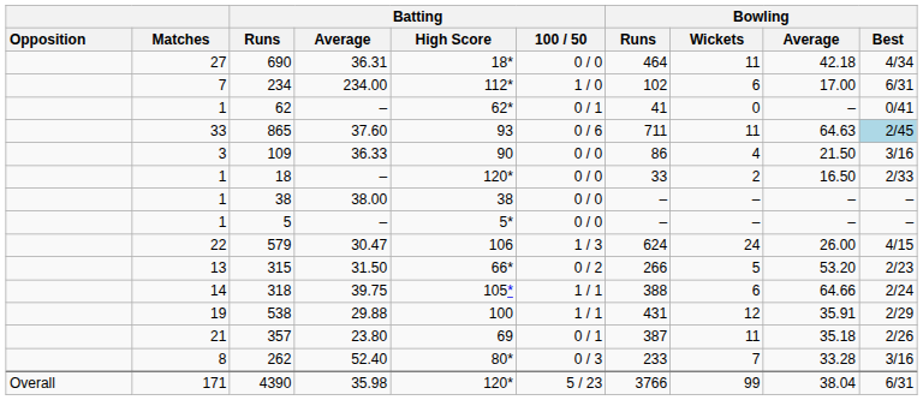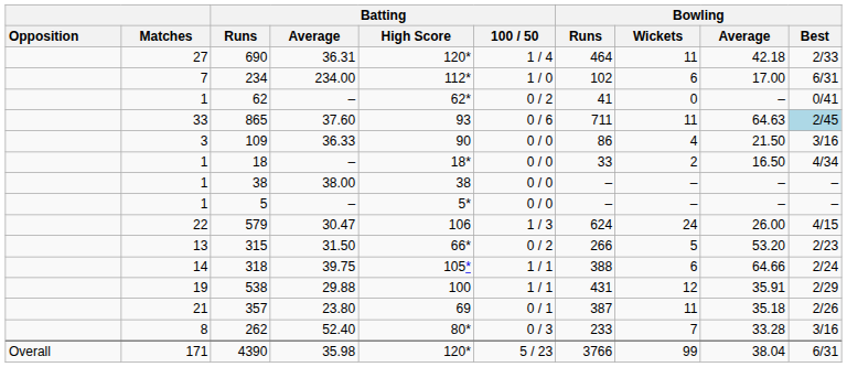 <table class="wikitable"  style="margin:1em auto 1em auto; width:80%;">
 <tr>
 <th colspan=2> </th>
 <th colspan=4>Batting</th>
 <th colspan=4>Bowling</th>
 </tr>
 <tr>
 <th style="text-align:left;">Opposition</th>
 <th>Matches</th>
 <th>Runs</th>
 <th>Average</th>
 <th>High Score</th>
 <th>100 / 50</th>
 <th>Runs</th>
 <th>Wickets</th>
 <th>Average</th>
 <th>Best</th>
 </tr>
 <tr style="text-align:right;">
 <td style="text-align:left;"></td>
 <td>27</td>
 <td>690</td>
 <td>36.31</td>
-<td>18*</td>
-<td>0 / 0</td>
+<td>120*</td>
+<td>1 / 4</td>
 <td>464</td>
 <td>11</td>
 <td>42.18</td>
-<td>4/34</td>
+<td>2/33</td>
 </tr>
 <tr style="text-align:right;">
 <td style="text-align:left;"></td>
 <td>7</td>
 <td>234</td>
 <td>234.00</td>
 <td>112*</td>
 <td>1 / 0</td>
 <td>102</td>
 <td>6</td>
 <td>17.00</td>
 <td>6/31</td>
 </tr>
 <tr style="text-align:right;">
 <td style="text-align:left;"></td>
 <td>1</td>
 <td>62</td>
 <td>–</td>
 <td>62*</td>
-<td>0 / 1</td>
+<td>0 / 2</td>
 <td>41</td>
 <td>0</td>
 <td>–</td>
 <td>0/41</td>
 </tr>
 <tr style="text-align:right;">
 <td style="text-align:left;"></td>
 <td>33</td>
 <td>865</td>
 <td>37.60</td>
 <td>93</td>
 <td>0 / 6</td>
 <td>711</td>
 <td>11</td>
 <td>64.63</td>
 <td style="background: lightblue;">2/45</td>
 </tr>
 <tr style="text-align:right;">
 <td style="text-align:left;"></td>
 <td>3</td>
 <td>109</td>
 <td>36.33</td>
 <td>90</td>
 <td>0 / 0</td>
 <td>86</td>
 <td>4</td>
 <td>21.50</td>
 <td>3/16</td>
 </tr>
 <tr style="text-align:right;">
 <td style="text-align:left;"></td>
 <td>1</td>
 <td>18</td>
 <td>–</td>
-<td>120*</td>
+<td>18*</td>
 <td>0 / 0</td>
 <td>33</td>
 <td>2</td>
 <td>16.50</td>
-<td>2/33</td>
+<td>4/34</td>
 </tr>
 <tr style="text-align:right;">
 <td style="text-align:left;"></td>
 <td>1</td>
 <td>38</td>
 <td>38.00</td>
 <td>38</td>
 <td>0 / 0</td>
 <td>–</td>
 <td>–</td>
 <td>–</td>
 <td>–</td>
 </tr>
 <tr style="text-align:right;">
 <td style="text-align:left;"></td>
 <td>1</td>
 <td>5</td>
 <td>–</td>
 <td>5*</td>
 <td>0 / 0</td>
 <td>–</td>
 <td>–</td>
 <td>–</td>
 <td>–</td>
 </tr>
 <tr style="text-align:right;">
 <td style="text-align:left;"></td>
 <td>22</td>
 <td>579</td>
 <td>30.47</td>
 <td>106</td>
 <td>1 / 3</td>
 <td>624</td>
 <td>24</td>
 <td>26.00</td>
 <td>4/15</td>
 </tr>
 <tr style="text-align:right;">
 <td style="text-align:left;"></td>
 <td>13</td>
 <td>315</td>
 <td>31.50</td>
 <td>66*</td>
 <td>0 / 2</td>
 <td>266</td>
 <td>5</td>
 <td>53.20</td>
 <td>2/23</td>
 </tr>
 <tr style="text-align:right;">
 <td style="text-align:left;"></td>
 <td>14</td>
 <td>318</td>
 <td>39.75</td>
 <td>105<a href='#'>*</a></td>
 <td>1 / 1</td>
 <td>388</td>
 <td>6</td>
 <td>64.66</td>
 <td>2/24</td>
 </tr>
 <tr style="text-align:right;">
 <td style="text-align:left;"></td>
 <td>19</td>
 <td>538</td>
 <td>29.88</td>
 <td>100</td>
 <td>1 / 1</td>
 <td>431</td>
 <td>12</td>
 <td>35.91</td>
 <td>2/29</td>
 </tr>
 <tr style="text-align:right;">
 <td style="text-align:left;"></td>
 <td>21</td>
 <td>357</td>
 <td>23.80</td>
 <td>69</td>
 <td>0 / 1</td>
 <td>387</td>
 <td>11</td>
 <td>35.18</td>
 <td>2/26</td>
 </tr>
 <tr style="text-align:right;">
 <td style="text-align:left;"></td>
 <td>8</td>
 <td>262</td>
 <td>52.40</td>
 <td>80*</td>
 <td>0 / 3</td>
 <td>233</td>
 <td>7</td>
 <td>33.28</td>
 <td>3/16</td>
 </tr>
 <tr style="text-align:right; border-top:solid 2px gray;">
 <td style="text-align:left;">Overall</td>
 <td>171</td>
 <td>4390</td>
 <td>35.98</td>
 <td>120*</td>
 <td>5 / 23</td>
 <td>3766</td>
 <td>99</td>
 <td>38.04</td>
 <td>6/31</td>
 </tr>
 </table>
